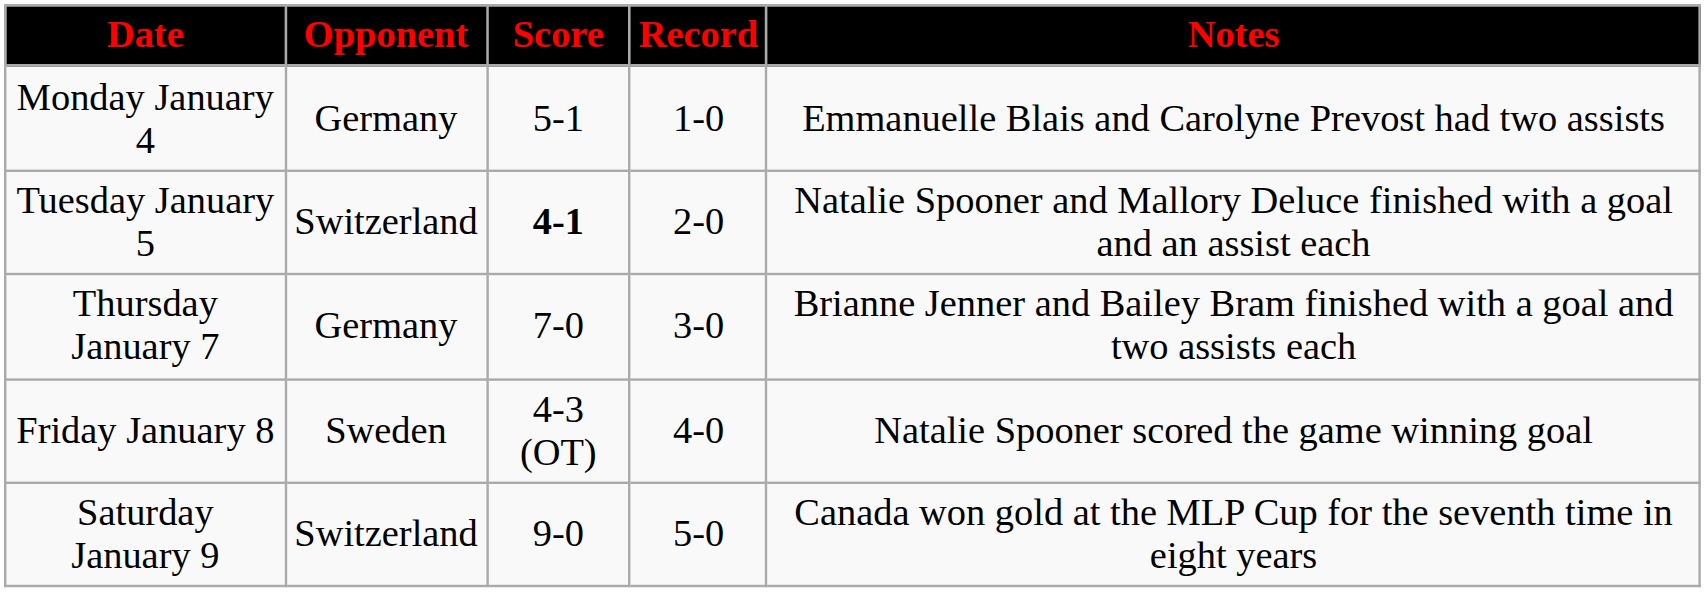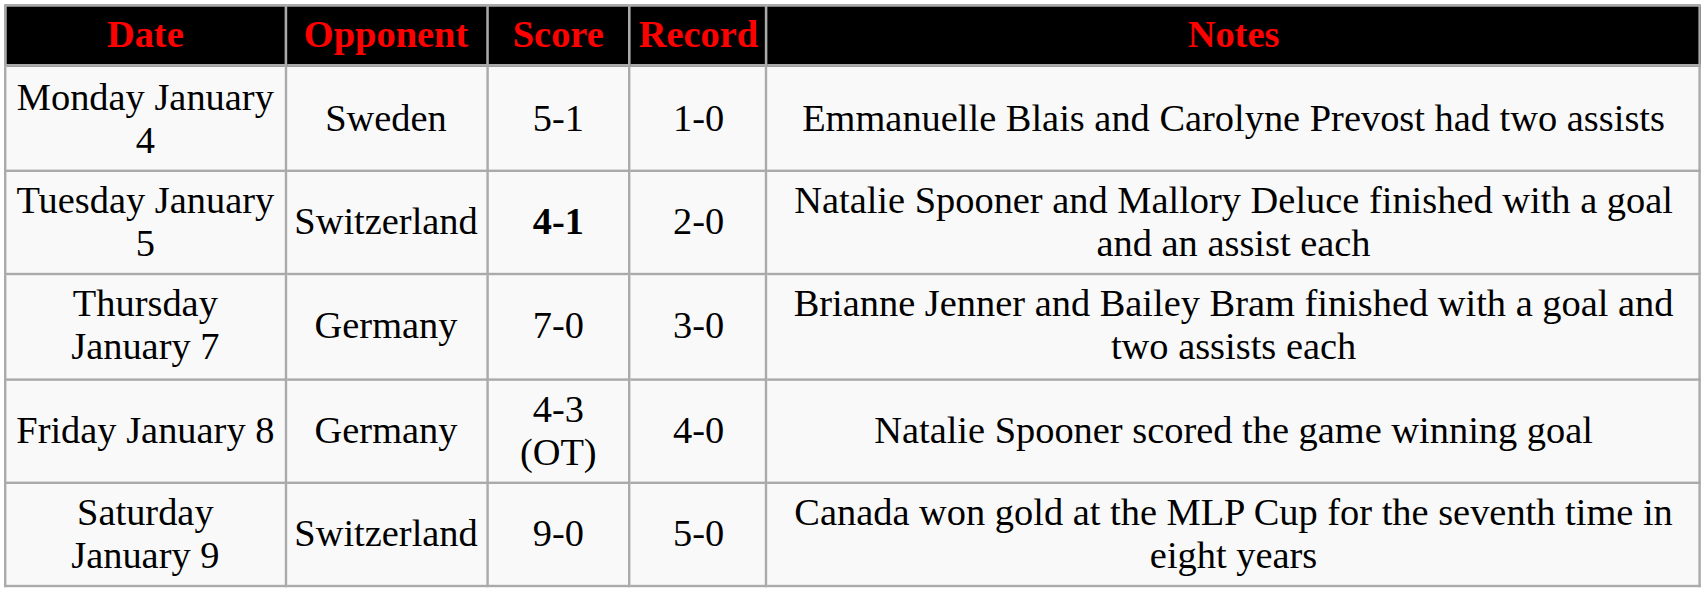 <table class="wikitable" style="width:80%;">
 <tr style="text-align:center; background:black; color:red;">
 <td><strong>Date</strong></td>
 <td><strong>Opponent</strong></td>
 <td><strong>Score</strong></td>
 <td><strong>Record</strong></td>
 <td><strong>Notes</strong></td>
 </tr>
 <tr style="text-align:center;" bgcolor="">
 <td>Monday January 4</td>
-<td>Germany</td>
+<td>Sweden</td>
 <td>5-1</td>
 <td>1-0</td>
 <td>Emmanuelle Blais and Carolyne Prevost had two assists</td>
 </tr>
 <tr style="text-align:center;" bgcolor="">
 <td>Tuesday January 5</td>
 <td>Switzerland</td>
 <td><strong>4-1</strong></td>
 <td>2-0</td>
 <td>Natalie Spooner and Mallory Deluce finished with a goal and an assist each</td>
 </tr>
 <tr style="text-align:center;" bgcolor="">
 <td>Thursday January 7</td>
 <td>Germany</td>
 <td>7-0</td>
 <td>3-0</td>
 <td>Brianne Jenner and Bailey Bram finished with a goal and two assists each</td>
 </tr>
 <tr style="text-align:center;" bgcolor="">
 <td>Friday January 8</td>
-<td>Sweden</td>
+<td>Germany</td>
 <td>4-3 (OT)</td>
 <td>4-0</td>
 <td>Natalie Spooner scored the game winning goal</td>
 </tr>
 <tr style="text-align:center;" bgcolor="">
 <td>Saturday January 9</td>
 <td>Switzerland</td>
 <td>9-0</td>
 <td>5-0</td>
 <td>Canada won gold at the MLP Cup for the seventh time in eight years</td>
 </tr>
 </table>
